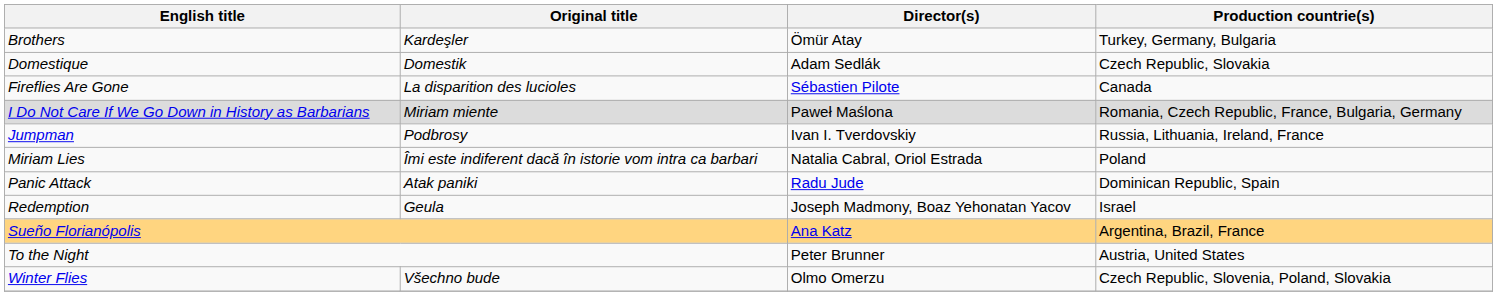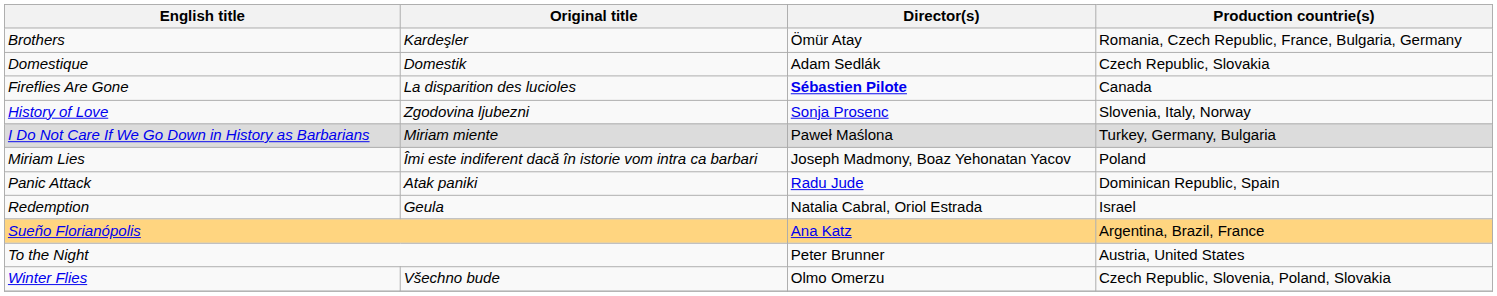 <table class="sortable wikitable" style="width:100%; margin-bottom:4px" cellpadding="5">
 <tr>
 <th scope="col">English title</th>
 <th scope="col">Original title</th>
 <th scope="col">Director(s)</th>
 <th scope="col">Production countrie(s)</th>
 </tr>
 <tr>
 <td><em>Brothers</em></td>
 <td><em>Kardeşler</em></td>
 <td>Ömür Atay</td>
-<td>Turkey, Germany, Bulgaria</td>
+<td>Romania, Czech Republic, France, Bulgaria, Germany</td>
 </tr>
 <tr>
 <td><em>Domestique</em></td>
 <td><em>Domestik</em></td>
 <td>Adam Sedlák</td>
 <td>Czech Republic, Slovakia</td>
 </tr>
 <tr>
 <td><em>Fireflies Are Gone</em></td>
 <td><em>La disparition des lucioles</em></td>
-<td><a href='#'>Sébastien Pilote</a></td>
+<td><strong><a href='#'>Sébastien Pilote</a></strong></td>
 <td>Canada</td>
+</tr>
+<tr>
+<td><em><a href='#'>History of Love</a></em></td>
+<td><em>Zgodovina ljubezni</em></td>
+<td><a href='#'>Sonja Prosenc</a></td>
+<td>Slovenia, Italy, Norway</td>
 </tr>
 <tr bgcolor="#DCDCDC">
 <td><em><a href='#'>I Do Not Care If We Go Down in History as Barbarians</a></em> </td>
 <td><em>Miriam miente</em></td>
 <td>Paweł Maślona</td>
-<td>Romania, Czech Republic, France, Bulgaria, Germany</td>
-</tr>
-<tr>
-<td><em><a href='#'>Jumpman</a></em></td>
-<td><em>Podbrosy</em></td>
-<td>Ivan I. Tverdovskiy</td>
-<td>Russia, Lithuania, Ireland, France</td>
+<td>Turkey, Germany, Bulgaria</td>
 </tr>
 <tr>
 <td><em>Miriam Lies</em></td>
 <td><em>Îmi este indiferent dacă în istorie vom intra ca barbari</em></td>
-<td>Natalia Cabral, Oriol Estrada</td>
+<td>Joseph Madmony, Boaz Yehonatan Yacov</td>
 <td>Poland</td>
 </tr>
 <tr>
 <td><em>Panic Attack</em></td>
 <td><em>Atak paniki</em></td>
 <td><a href='#'>Radu Jude</a></td>
 <td>Dominican Republic, Spain</td>
 </tr>
 <tr>
 <td><em>Redemption</em></td>
 <td><em>Geula</em></td>
-<td>Joseph Madmony, Boaz Yehonatan Yacov</td>
+<td>Natalia Cabral, Oriol Estrada</td>
 <td>Israel</td>
 </tr>
 <tr bgcolor="#FFD580">
 <td colspan="2"><em><a href='#'>Sueño Florianópolis</a></em> </td>
 <td><a href='#'>Ana Katz</a></td>
 <td>Argentina, Brazil, France</td>
 </tr>
 <tr>
 <td colspan="2"><em>To the Night</em></td>
 <td>Peter Brunner</td>
 <td>Austria, United States</td>
 </tr>
 <tr>
 <td><em><a href='#'>Winter Flies</a></em></td>
 <td><em>Všechno bude</em></td>
 <td>Olmo Omerzu</td>
 <td>Czech Republic, Slovenia, Poland, Slovakia</td>
 </tr>
 <tr>
 </tr>
 </table>
